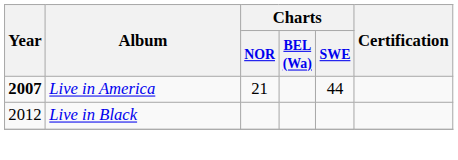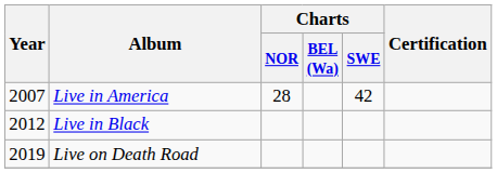 <table class="wikitable">
 <tr>
 <th align="center" rowspan="2">Year</th>
 <th align="center" rowspan="2" width="180">Album</th>
 <th align="center" colspan="3">Charts</th>
 <th align="center" rowspan="2" width="80">Certification</th>
 </tr>
 <tr>
 <th width="20"><small><a href='#'>NOR</a><br></small></th>
 <th width="20"><small><a href='#'>BEL <br>(Wa)</a><br></small></th>
 <th width="20"><small><a href='#'>SWE</a><br></small></th>
 </tr>
 <tr>
-<td align="center"><strong>2007</strong></td>
+<td align="center">2007</td>
 <td><em><a href='#'>Live in America</a></em></td>
-<td align="center">21</td>
+<td align="center">28</td>
 <td align="center"></td>
-<td align="center">44</td>
+<td align="center">42</td>
 <td align="center"></td>
 </tr>
 <tr>
 <td align="center">2012</td>
 <td><em><a href='#'>Live in Black</a></em></td>
 <td align="center"></td>
 <td align="center"></td>
 <td align="center"></td>
 <td align="center"></td>
 </tr>
 <tr>
+<td align="center">2019</td>
+<td><em>Live on Death Road</em></td>
+<td align="center"></td>
+<td align="center"></td>
+<td align="center"></td>
+<td align="center"></td>
+</tr>
+<tr>
 </tr>
 </table>
